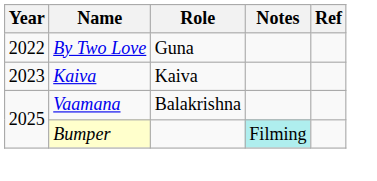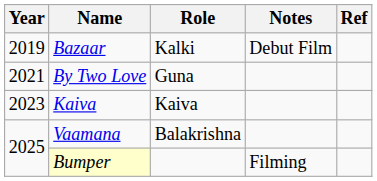 <table class="wikitable">
 <tr>
 <th>Year</th>
 <th>Name</th>
 <th>Role</th>
 <th>Notes</th>
 <th>Ref</th>
 </tr>
 <tr>
-<td>2022</td>
+<td>2019</td>
+<td><em><a href='#'>Bazaar</a></em></td>
+<td>Kalki</td>
+<td>Debut Film</td>
+<td></td>
+</tr>
+<tr>
+<td>2021</td>
 <td><em><a href='#'>By Two Love</a></em></td>
 <td>Guna</td>
 <td></td>
 <td></td>
 </tr>
 <tr>
 <td>2023</td>
 <td><em><a href='#'>Kaiva</a></em></td>
 <td>Kaiva</td>
 <td></td>
 <td></td>
 </tr>
 <tr>
 <td rowspan="3">2025</td>
 <td><em><a href='#'>Vaamana</a></em></td>
 <td>Balakrishna</td>
 <td></td>
 <td></td>
 </tr>
 <tr>
 <td style=background:#ffc;><em> Bumper </em></td>
 <td></td>
-<td style="background: paleturquoise;">Filming</td>
+<td>Filming</td>
 <td></td>
 </tr>
 </table>
